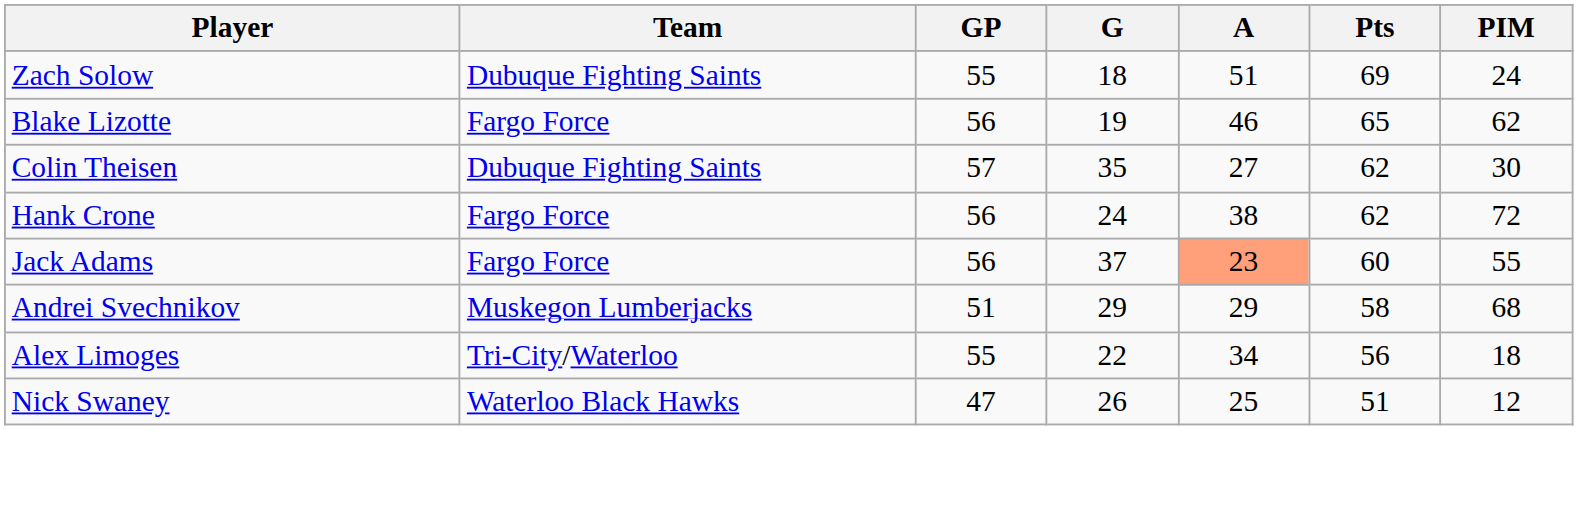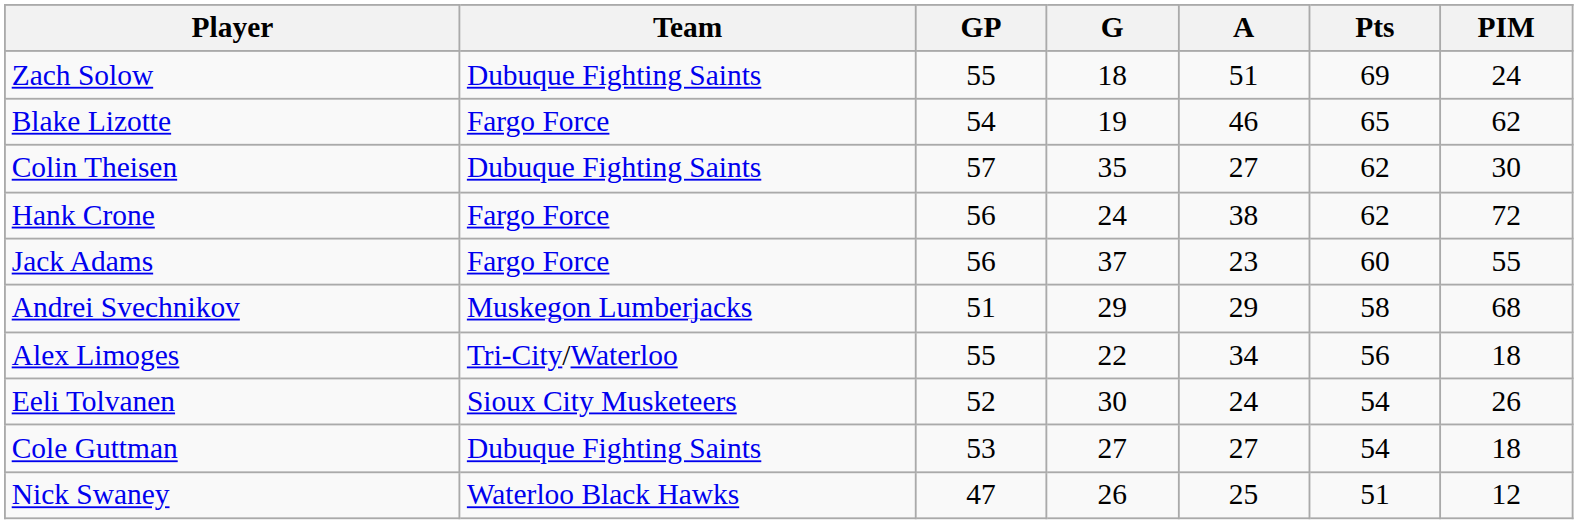 <table class="wikitable sortable" style="text-align: center">
 <tr>
 <td class="unsortable" align=center bgcolor=#F2F2F2 style="width: 15em"><strong>Player</strong></td>
 <th style="width: 15em">Team</th>
 <th style="width: 4em">GP</th>
 <th style="width: 4em">G</th>
 <th style="width: 4em">A</th>
 <th style="width: 4em">Pts</th>
 <th style="width: 4em">PIM</th>
 </tr>
 <tr>
 <td align=left><a href='#'>Zach Solow</a></td>
 <td align=left><a href='#'>Dubuque Fighting Saints</a></td>
 <td>55</td>
 <td>18</td>
 <td>51</td>
 <td>69</td>
 <td>24</td>
 </tr>
 <tr>
 <td align=left><a href='#'>Blake Lizotte</a></td>
 <td align=left><a href='#'>Fargo Force</a></td>
-<td>56</td>
+<td>54</td>
 <td>19</td>
 <td>46</td>
 <td>65</td>
 <td>62</td>
 </tr>
 <tr>
 <td align=left><a href='#'>Colin Theisen</a></td>
 <td align=left><a href='#'>Dubuque Fighting Saints</a></td>
 <td>57</td>
 <td>35</td>
 <td>27</td>
 <td>62</td>
 <td>30</td>
 </tr>
 <tr>
 <td align=left><a href='#'>Hank Crone</a></td>
 <td align=left><a href='#'>Fargo Force</a></td>
 <td>56</td>
 <td>24</td>
 <td>38</td>
 <td>62</td>
 <td>72</td>
 </tr>
 <tr>
 <td align=left><a href='#'>Jack Adams</a></td>
 <td align=left><a href='#'>Fargo Force</a></td>
 <td>56</td>
 <td>37</td>
-<td style="background: lightsalmon;">23</td>
+<td>23</td>
 <td>60</td>
 <td>55</td>
 </tr>
 <tr>
 <td align=left><a href='#'>Andrei Svechnikov</a></td>
 <td align=left><a href='#'>Muskegon Lumberjacks</a></td>
 <td>51</td>
 <td>29</td>
 <td>29</td>
 <td>58</td>
 <td>68</td>
 </tr>
 <tr>
 <td align=left><a href='#'>Alex Limoges</a></td>
 <td align=left><a href='#'>Tri-City</a>/<a href='#'>Waterloo</a></td>
 <td>55</td>
 <td>22</td>
 <td>34</td>
 <td>56</td>
 <td>18</td>
 </tr>
 <tr>
+<td align=left><a href='#'>Eeli Tolvanen</a></td>
+<td align=left><a href='#'>Sioux City Musketeers</a></td>
+<td>52</td>
+<td>30</td>
+<td>24</td>
+<td>54</td>
+<td>26</td>
+</tr>
+<tr>
+<td align=left><a href='#'>Cole Guttman</a></td>
+<td align=left><a href='#'>Dubuque Fighting Saints</a></td>
+<td>53</td>
+<td>27</td>
+<td>27</td>
+<td>54</td>
+<td>18</td>
+</tr>
+<tr>
 <td align=left><a href='#'>Nick Swaney</a></td>
 <td align=left><a href='#'>Waterloo Black Hawks</a></td>
 <td>47</td>
 <td>26</td>
 <td>25</td>
 <td>51</td>
 <td>12</td>
 </tr>
 </table>
